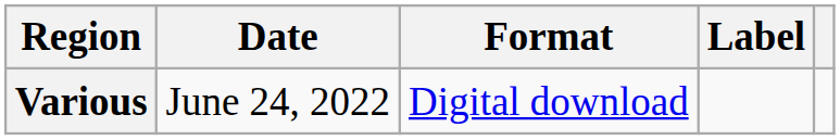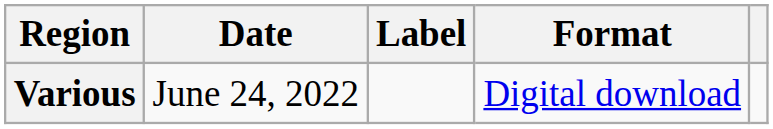 <table class="wikitable plainrowheaders">
 <tr>
 <th scope="col">Region</th>
 <th scope="col">Date</th>
+<th scope="col">Label</th>
 <th scope="col">Format</th>
-<th scope="col">Label</th>
 <th scope="col"></th>
 </tr>
 <tr>
 <th scope="row">Various</th>
 <td>June 24, 2022</td>
+<td></td>
 <td><a href='#'>Digital download</a></td>
-<td></td>
 <td></td>
 </tr>
 </table>
